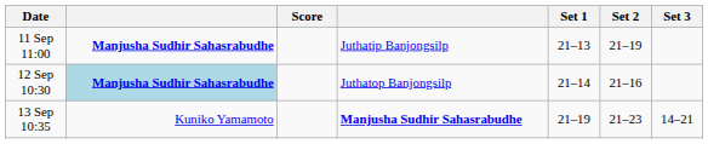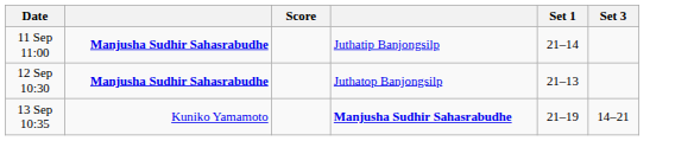 <table class="wikitable" style="text-align: center; font-size:90%">
 <tr>
 <th width="60">Date</th>
 <th align="right" width="225"></th>
 <th width="60">Score</th>
 <th align="left" width="225"></th>
 <th width="50">Set 1</th>
-<th width="50">Set 2</th>
 <th width="50">Set 3</th>
 </tr>
 <tr>
 <td>11 Sep<br>11:00</td>
 <td align="right"><strong><a href='#'>Manjusha Sudhir Sahasrabudhe</a> </strong></td>
 <td align="center"></td>
 <td align="left"> <a href='#'>Juthatip Banjongsilp</a></td>
-<td>21–13</td>
-<td>21–19</td>
+<td>21–14</td>
 <td></td>
 </tr>
 <tr>
 <td>12 Sep<br>10:30</td>
-<td align="right" style="background: lightblue;"><strong><a href='#'>Manjusha Sudhir Sahasrabudhe</a> </strong></td>
+<td align="right"><strong><a href='#'>Manjusha Sudhir Sahasrabudhe</a> </strong></td>
 <td align="center"></td>
 <td align="left"> <a href='#'>Juthatop Banjongsilp</a></td>
-<td>21–14</td>
-<td>21–16</td>
+<td>21–13</td>
 <td></td>
 </tr>
 <tr>
 <td>13 Sep<br>10:35</td>
 <td align="right"><a href='#'>Kuniko Yamamoto</a> </td>
 <td align="center"></td>
 <td align="left"><strong> <a href='#'>Manjusha Sudhir Sahasrabudhe</a></strong></td>
 <td>21–19</td>
-<td>21–23</td>
 <td>14–21</td>
 </tr>
 </table>
